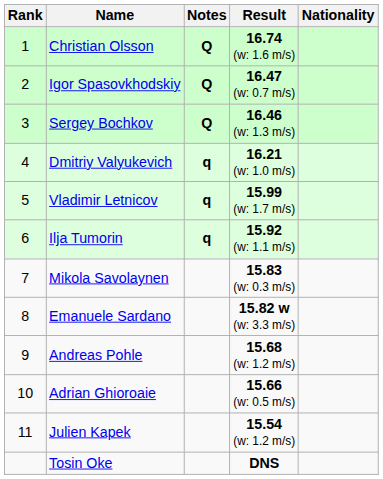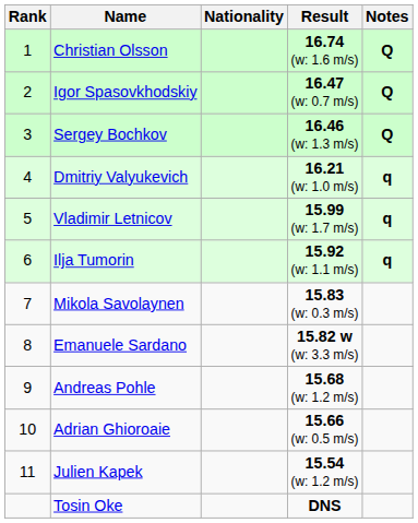 <table class="wikitable sortable" style="text-align:center">
 <tr>
 <th>Rank</th>
 <th>Name</th>
+<th>Nationality</th>
+<th>Result</th>
 <th>Notes</th>
-<th>Result</th>
-<th>Nationality</th>
 </tr>
 <tr bgcolor=ccffcc>
 <td>1</td>
 <td align=left><a href='#'>Christian Olsson</a></td>
+<td align=left></td>
+<td><strong>16.74</strong><br><small>(w: 1.6 m/s)</small></td>
 <td><strong>Q</strong></td>
-<td><strong>16.74</strong><br><small>(w: 1.6 m/s)</small></td>
-<td align=left></td>
 </tr>
 <tr bgcolor=ccffcc>
 <td>2</td>
 <td align=left><a href='#'>Igor Spasovkhodskiy</a></td>
+<td align=left></td>
+<td><strong>16.47</strong><br><small>(w: 0.7 m/s)</small></td>
 <td><strong>Q</strong></td>
-<td><strong>16.47</strong><br><small>(w: 0.7 m/s)</small></td>
-<td align=left></td>
 </tr>
 <tr bgcolor=ccffcc>
 <td>3</td>
 <td align=left><a href='#'>Sergey Bochkov</a></td>
+<td align=left></td>
+<td><strong>16.46</strong><br><small>(w: 1.3 m/s)</small></td>
 <td><strong>Q</strong></td>
-<td><strong>16.46</strong><br><small>(w: 1.3 m/s)</small></td>
-<td align=left></td>
 </tr>
 <tr bgcolor=ddffdd>
 <td>4</td>
 <td align=left><a href='#'>Dmitriy Valyukevich</a></td>
+<td align=left></td>
+<td><strong>16.21</strong><br><small>(w: 1.0 m/s)</small></td>
 <td><strong>q</strong></td>
-<td><strong>16.21</strong><br><small>(w: 1.0 m/s)</small></td>
-<td align=left></td>
 </tr>
 <tr bgcolor=ddffdd>
 <td>5</td>
 <td align=left><a href='#'>Vladimir Letnicov</a></td>
+<td align=left></td>
+<td><strong>15.99</strong><br><small>(w: 1.7 m/s)</small></td>
 <td><strong>q</strong></td>
-<td><strong>15.99</strong><br><small>(w: 1.7 m/s)</small></td>
-<td align=left></td>
 </tr>
 <tr bgcolor=ddffdd>
 <td>6</td>
 <td align=left><a href='#'>Ilja Tumorin</a></td>
+<td align=left></td>
+<td><strong>15.92</strong><br><small>(w: 1.1 m/s)</small></td>
 <td><strong>q</strong></td>
-<td><strong>15.92</strong><br><small>(w: 1.1 m/s)</small></td>
-<td align=left></td>
 </tr>
 <tr>
 <td>7</td>
 <td align=left><a href='#'>Mikola Savolaynen</a></td>
+<td align=left></td>
+<td><strong>15.83</strong><br><small>(w: 0.3 m/s)</small></td>
 <td></td>
-<td><strong>15.83</strong><br><small>(w: 0.3 m/s)</small></td>
-<td align=left></td>
 </tr>
 <tr>
 <td>8</td>
 <td align=left><a href='#'>Emanuele Sardano</a></td>
+<td align=left></td>
+<td><strong>15.82</strong> <strong>w</strong><br><small>(w: 3.3 m/s)</small></td>
 <td></td>
-<td><strong>15.82</strong> <strong>w</strong><br><small>(w: 3.3 m/s)</small></td>
-<td align=left></td>
 </tr>
 <tr>
 <td>9</td>
 <td align=left><a href='#'>Andreas Pohle</a></td>
+<td align=left></td>
+<td><strong>15.68</strong><br><small>(w: 1.2 m/s)</small></td>
 <td></td>
-<td><strong>15.68</strong><br><small>(w: 1.2 m/s)</small></td>
-<td align=left></td>
 </tr>
 <tr>
 <td>10</td>
 <td align=left><a href='#'>Adrian Ghioroaie</a></td>
+<td align=left></td>
+<td><strong>15.66</strong><br><small>(w: 0.5 m/s)</small></td>
 <td></td>
-<td><strong>15.66</strong><br><small>(w: 0.5 m/s)</small></td>
-<td align=left></td>
 </tr>
 <tr>
 <td>11</td>
 <td align=left><a href='#'>Julien Kapek</a></td>
+<td align=left></td>
+<td><strong>15.54</strong><br><small>(w: 1.2 m/s)</small></td>
 <td></td>
-<td><strong>15.54</strong><br><small>(w: 1.2 m/s)</small></td>
-<td align=left></td>
 </tr>
 <tr>
 <td></td>
 <td align=left><a href='#'>Tosin Oke</a></td>
+<td align=left></td>
+<td><strong>DNS</strong></td>
 <td></td>
-<td><strong>DNS</strong></td>
-<td align=left></td>
 </tr>
 </table>
